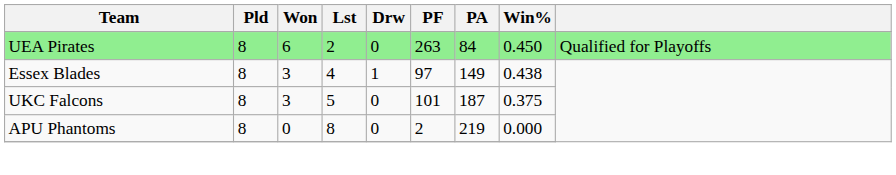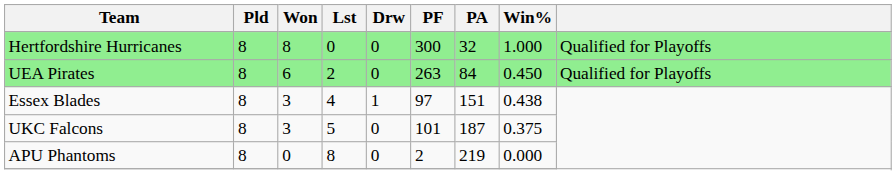 <table class="wikitable" width=65%">
 <tr>
 <th width=26%>Team</th>
 <th width=5%>Pld</th>
 <th width=5%>Won</th>
 <th width=5%>Lst</th>
 <th width=5%>Drw</th>
 <th width=5%>PF</th>
 <th width=5%>PA</th>
 <th width=6%>Win%</th>
 <th width=38%></th>
+</tr>
+<tr style="background:lightgreen">
+<td>Hertfordshire Hurricanes</td>
+<td>8</td>
+<td>8</td>
+<td>0</td>
+<td>0</td>
+<td>300</td>
+<td>32</td>
+<td>1.000</td>
+<td>Qualified for Playoffs</td>
 </tr>
 <tr style="background:lightgreen">
 <td>UEA Pirates</td>
 <td>8</td>
 <td>6</td>
 <td>2</td>
 <td>0</td>
 <td>263</td>
 <td>84</td>
 <td>0.450</td>
 <td>Qualified for Playoffs</td>
 </tr>
 <tr>
 <td>Essex Blades</td>
 <td>8</td>
 <td>3</td>
 <td>4</td>
 <td>1</td>
 <td>97</td>
-<td>149</td>
+<td>151</td>
 <td>0.438</td>
 </tr>
 <tr>
 <td>UKC Falcons</td>
 <td>8</td>
 <td>3</td>
 <td>5</td>
 <td>0</td>
 <td>101</td>
 <td>187</td>
 <td>0.375</td>
 </tr>
 <tr>
 <td>APU Phantoms</td>
 <td>8</td>
 <td>0</td>
 <td>8</td>
 <td>0</td>
 <td>2</td>
 <td>219</td>
 <td>0.000</td>
 </tr>
 <tr>
 </tr>
 </table>
